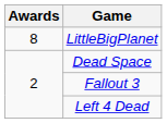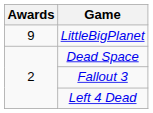 <table class="wikitable floatleft" rowspan="2" style="text-align:center;" background: #f6e39c;>
 <tr>
 <th scope="col">Awards</th>
 <th scope="col">Game</th>
 </tr>
 <tr>
-<td>8</td>
+<td>9</td>
 <td><em><a href='#'>LittleBigPlanet</a></em></td>
 </tr>
 <tr>
 <td rowspan=3>2</td>
 <td><em><a href='#'>Dead Space</a></em></td>
 </tr>
 <tr>
 <td><em><a href='#'>Fallout 3</a></em></td>
 </tr>
 <tr>
 <td><em><a href='#'>Left 4 Dead</a></em></td>
 </tr>
 </table>
